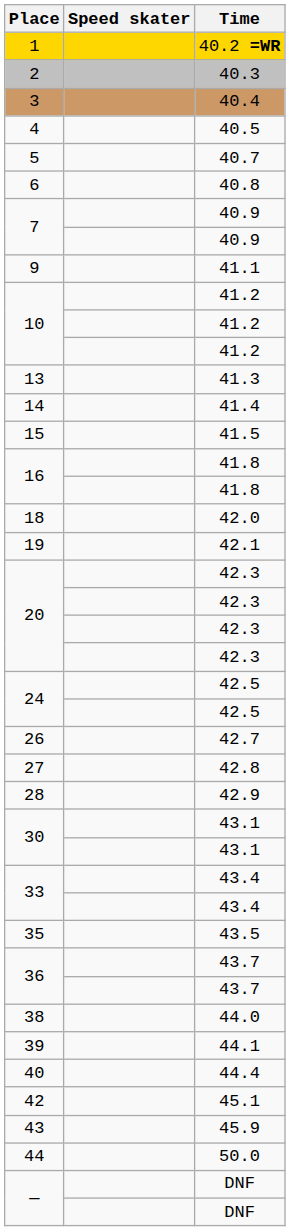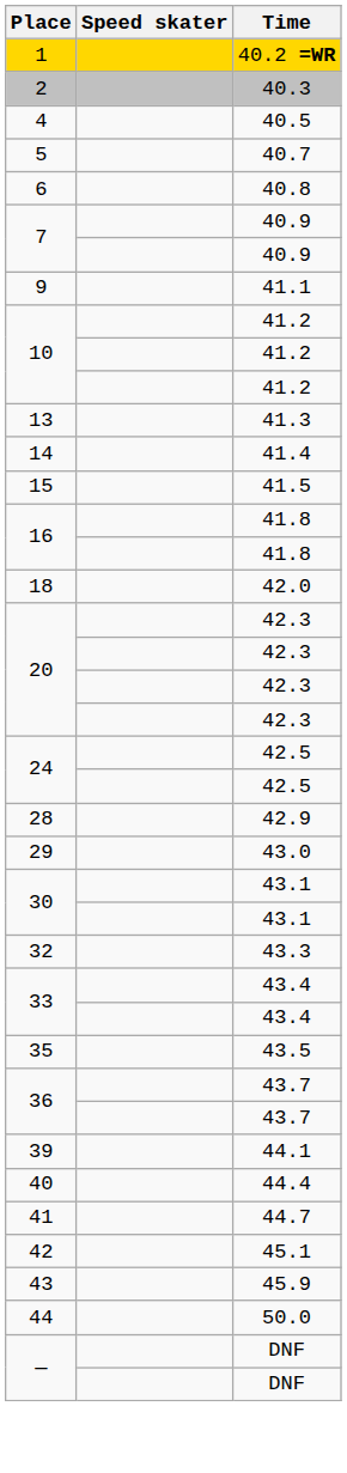 <table class="wikitable" style="text-align:center">
 <tr>
 <th>Place</th>
 <th>Speed skater</th>
 <th>Time</th>
 </tr>
 <tr bgcolor=gold>
 <td>1</td>
 <td align=left></td>
 <td>40.2 <strong>=WR</strong></td>
 </tr>
 <tr bgcolor=silver>
 <td>2</td>
 <td align=left></td>
 <td>40.3</td>
-</tr>
-<tr bgcolor=cc9966>
-<td>3</td>
-<td align=left></td>
-<td>40.4</td>
 </tr>
 <tr>
 <td>4</td>
 <td align=left></td>
 <td>40.5</td>
 </tr>
 <tr>
 <td>5</td>
 <td align=left></td>
 <td>40.7</td>
 </tr>
 <tr>
 <td>6</td>
 <td align=left></td>
 <td>40.8</td>
 </tr>
 <tr>
 <td rowspan=2>7</td>
 <td align=left></td>
 <td>40.9</td>
 </tr>
 <tr>
 <td align=left></td>
 <td>40.9</td>
 </tr>
 <tr>
 <td>9</td>
 <td align=left></td>
 <td>41.1</td>
 </tr>
 <tr>
 <td rowspan=3>10</td>
 <td align=left></td>
 <td>41.2</td>
 </tr>
 <tr>
 <td align=left></td>
 <td>41.2</td>
 </tr>
 <tr>
 <td align=left></td>
 <td>41.2</td>
 </tr>
 <tr>
 <td>13</td>
 <td align=left></td>
 <td>41.3</td>
 </tr>
 <tr>
 <td>14</td>
 <td align=left></td>
 <td>41.4</td>
 </tr>
 <tr>
 <td>15</td>
 <td align=left></td>
 <td>41.5</td>
 </tr>
 <tr>
 <td rowspan=2>16</td>
 <td align=left></td>
 <td>41.8</td>
 </tr>
 <tr>
 <td align=left></td>
 <td>41.8</td>
 </tr>
 <tr>
 <td>18</td>
 <td align=left></td>
 <td>42.0</td>
 </tr>
 <tr>
-<td>19</td>
-<td align=left></td>
-<td>42.1</td>
-</tr>
-<tr>
 <td rowspan=4>20</td>
 <td Align=left></td>
 <td>42.3</td>
 </tr>
 <tr>
 <td align=left></td>
 <td>42.3</td>
 </tr>
 <tr>
 <td align=left></td>
 <td>42.3</td>
 </tr>
 <tr>
 <td align=left></td>
 <td>42.3</td>
 </tr>
 <tr>
 <td rowspan=2>24</td>
 <td align=left></td>
 <td>42.5</td>
 </tr>
 <tr>
 <td align=left></td>
 <td>42.5</td>
 </tr>
 <tr>
-<td>26</td>
-<td align=left></td>
-<td>42.7</td>
-</tr>
-<tr>
-<td>27</td>
-<td align=left></td>
-<td>42.8</td>
-</tr>
-<tr>
 <td>28</td>
 <td align=left></td>
 <td>42.9</td>
+</tr>
+<tr>
+<td>29</td>
+<td align=left></td>
+<td>43.0</td>
 </tr>
 <tr>
 <td rowspan=2>30</td>
 <td align=left></td>
 <td>43.1</td>
 </tr>
 <tr>
 <td align=left></td>
 <td>43.1</td>
+</tr>
+<tr>
+<td>32</td>
+<td align=left></td>
+<td>43.3</td>
 </tr>
 <tr>
 <td rowspan=2>33</td>
 <td align=left></td>
 <td>43.4</td>
 </tr>
 <tr>
 <td align=left></td>
 <td>43.4</td>
 </tr>
 <tr>
 <td>35</td>
 <td align=left></td>
 <td>43.5</td>
 </tr>
 <tr>
 <td rowspan=2>36</td>
 <td align=left></td>
 <td>43.7</td>
 </tr>
 <tr>
 <td align=left></td>
 <td>43.7</td>
 </tr>
 <tr>
-<td>38</td>
-<td align=left></td>
-<td>44.0</td>
-</tr>
-<tr>
 <td>39</td>
 <td align=left></td>
 <td>44.1</td>
 </tr>
 <tr>
 <td>40</td>
 <td align=left></td>
 <td>44.4</td>
+</tr>
+<tr>
+<td>41</td>
+<td align=left></td>
+<td>44.7</td>
 </tr>
 <tr>
 <td>42</td>
 <td align=left></td>
 <td>45.1</td>
 </tr>
 <tr>
 <td>43</td>
 <td align=left></td>
 <td>45.9</td>
 </tr>
 <tr>
 <td>44</td>
 <td align=left></td>
 <td>50.0</td>
 </tr>
 <tr>
 <td rowspan=2>—</td>
 <td align=left></td>
 <td>DNF</td>
 </tr>
 <tr>
 <td align=left></td>
 <td>DNF</td>
 </tr>
 </table>
